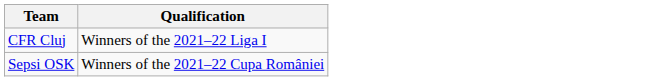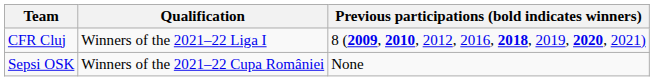 <table class="wikitable">
 <tr>
 <th>Team</th>
 <th>Qualification</th>
+<th>Previous participations (bold indicates winners)</th>
 </tr>
 <tr>
 <td><a href='#'>CFR Cluj</a></td>
 <td>Winners of the <a href='#'>2021–22 Liga I</a></td>
+<td>8 (<a href='#'><strong>2009</strong></a>, <a href='#'><strong>2010</strong></a>, <a href='#'>2012</a>, <a href='#'>2016</a>, <a href='#'><strong>2018</strong></a>, <a href='#'>2019</a>, <a href='#'><strong>2020</strong></a>, <a href='#'>2021)</a></td>
 </tr>
 <tr>
 <td><a href='#'>Sepsi OSK</a></td>
 <td>Winners of the <a href='#'>2021–22 Cupa României</a></td>
+<td>None</td>
 </tr>
 </table>
